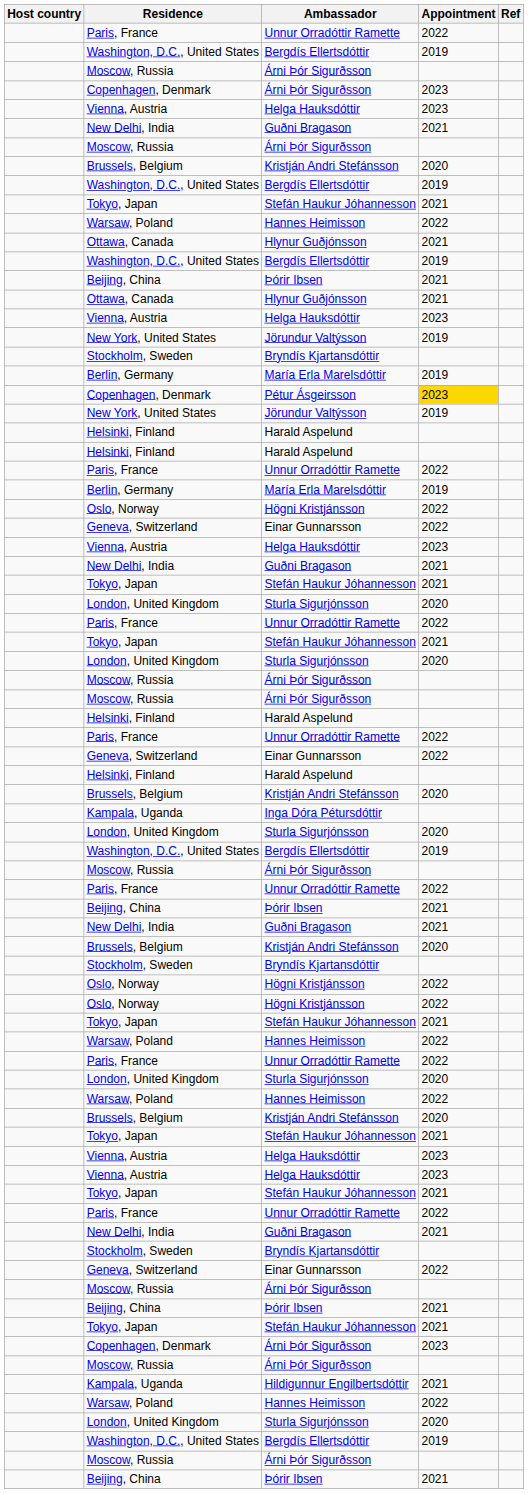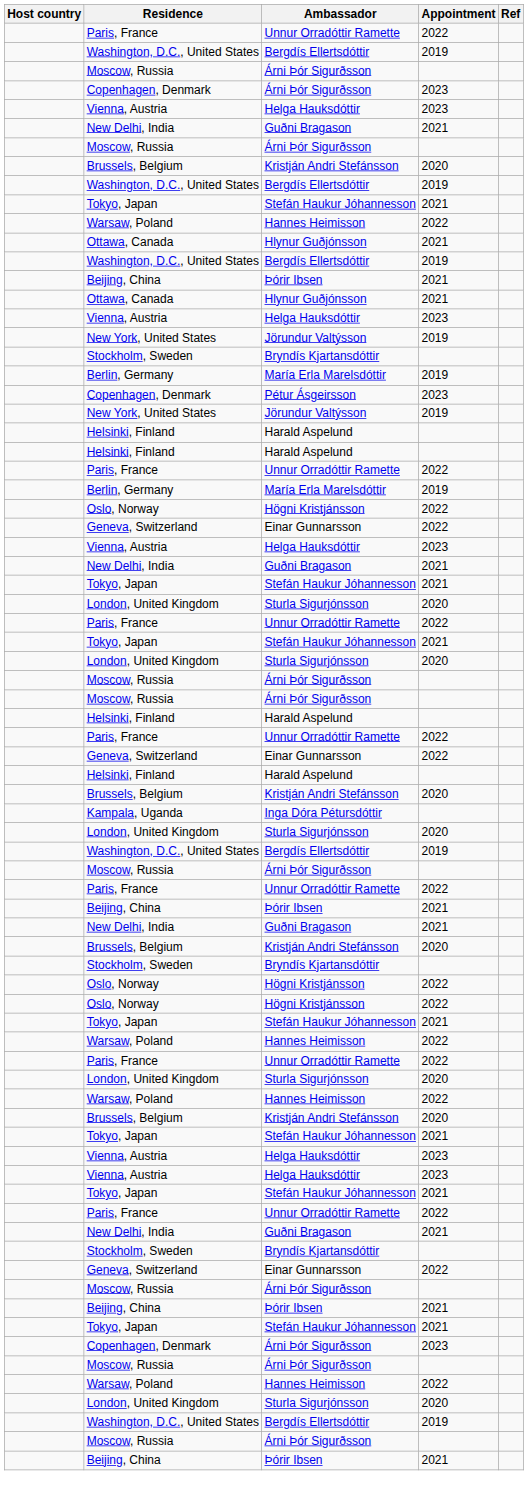 <table class="sortable wikitable">
 <tr>
 <th>Host country</th>
 <th>Residence</th>
 <th>Ambassador</th>
 <th>Appointment</th>
 <th>Ref</th>
 </tr>
 <tr>
 <td></td>
 <td><a href='#'>Paris</a>, France</td>
 <td><a href='#'>Unnur Orradóttir Ramette</a></td>
 <td>2022</td>
 <td></td>
 </tr>
 <tr>
 <td></td>
 <td><a href='#'>Washington, D.C.</a>, United States</td>
 <td><a href='#'>Bergdís Ellertsdóttir</a></td>
 <td>2019</td>
 <td></td>
 </tr>
 <tr>
 <td></td>
 <td><a href='#'>Moscow</a>, Russia</td>
 <td><a href='#'>Árni Þór Sigurðsson</a></td>
 <td></td>
 <td></td>
 </tr>
 <tr>
 <td></td>
 <td><a href='#'>Copenhagen</a>, Denmark</td>
 <td><a href='#'>Árni Þór Sigurðsson</a></td>
 <td>2023</td>
 <td></td>
 </tr>
 <tr>
 <td></td>
 <td><a href='#'>Vienna</a>, Austria</td>
 <td><a href='#'>Helga Hauksdóttir</a></td>
 <td>2023</td>
 <td></td>
 </tr>
 <tr>
 <td></td>
 <td><a href='#'>New Delhi</a>, India</td>
 <td><a href='#'>Guðni Bragason</a></td>
 <td>2021</td>
 <td></td>
 </tr>
 <tr>
 <td></td>
 <td><a href='#'>Moscow</a>, Russia</td>
 <td><a href='#'>Árni Þór Sigurðsson</a></td>
 <td></td>
 <td></td>
 </tr>
 <tr>
 <td></td>
 <td><a href='#'>Brussels</a>, Belgium</td>
 <td><a href='#'>Kristján Andri Stefánsson</a></td>
 <td>2020</td>
 <td></td>
 </tr>
 <tr>
 <td></td>
 <td><a href='#'>Washington, D.C.</a>, United States</td>
 <td><a href='#'>Bergdís Ellertsdóttir</a></td>
 <td>2019</td>
 <td></td>
 </tr>
 <tr>
 <td></td>
 <td><a href='#'>Tokyo</a>, Japan</td>
 <td><a href='#'>Stefán Haukur Jóhannesson</a></td>
 <td>2021</td>
 <td></td>
 </tr>
 <tr>
 <td></td>
 <td><a href='#'>Warsaw</a>, Poland</td>
 <td><a href='#'>Hannes Heimisson</a></td>
 <td>2022</td>
 <td></td>
 </tr>
 <tr>
 <td></td>
 <td><a href='#'>Ottawa</a>, Canada</td>
 <td><a href='#'>Hlynur Guðjónsson</a></td>
 <td>2021</td>
 <td></td>
 </tr>
 <tr>
 <td></td>
 <td><a href='#'>Washington, D.C.</a>, United States</td>
 <td><a href='#'>Bergdís Ellertsdóttir</a></td>
 <td>2019</td>
 <td></td>
 </tr>
 <tr>
 <td></td>
 <td><a href='#'>Beijing</a>, China</td>
 <td><a href='#'>Þórir Ibsen</a></td>
 <td>2021</td>
 <td></td>
 </tr>
 <tr>
 <td></td>
 <td><a href='#'>Ottawa</a>, Canada</td>
 <td><a href='#'>Hlynur Guðjónsson</a></td>
 <td>2021</td>
 <td></td>
 </tr>
 <tr>
 <td></td>
 <td><a href='#'>Vienna</a>, Austria</td>
 <td><a href='#'>Helga Hauksdóttir</a></td>
 <td>2023</td>
 <td></td>
 </tr>
 <tr>
 <td></td>
 <td><a href='#'>New York</a>, United States</td>
 <td><a href='#'>Jörundur Valtýsson</a></td>
 <td>2019</td>
 <td></td>
 </tr>
 <tr>
 <td></td>
 <td><a href='#'>Stockholm</a>, Sweden</td>
 <td><a href='#'>Bryndís Kjartansdóttir</a></td>
 <td></td>
 <td></td>
 </tr>
 <tr>
 <td></td>
 <td><a href='#'>Berlin</a>, Germany</td>
 <td><a href='#'>María Erla Marelsdóttir</a></td>
 <td>2019</td>
 <td></td>
 </tr>
 <tr>
 <td></td>
 <td><a href='#'>Copenhagen</a>, Denmark</td>
 <td><a href='#'>Pétur Ásgeirsson</a></td>
-<td style="background: gold;">2023</td>
+<td>2023</td>
 <td></td>
 </tr>
 <tr>
 <td></td>
 <td><a href='#'>New York</a>, United States</td>
 <td><a href='#'>Jörundur Valtýsson</a></td>
 <td>2019</td>
 <td></td>
 </tr>
 <tr>
 <td></td>
 <td><a href='#'>Helsinki</a>, Finland</td>
 <td>Harald Aspelund</td>
 <td></td>
 <td></td>
 </tr>
 <tr>
 <td></td>
 <td><a href='#'>Helsinki</a>, Finland</td>
 <td>Harald Aspelund</td>
 <td></td>
 <td></td>
 </tr>
 <tr>
 <td></td>
 <td><a href='#'>Paris</a>, France</td>
 <td><a href='#'>Unnur Orradóttir Ramette</a></td>
 <td>2022</td>
 <td></td>
 </tr>
 <tr>
 <td></td>
 <td><a href='#'>Berlin</a>, Germany</td>
 <td><a href='#'>María Erla Marelsdóttir</a></td>
 <td>2019</td>
 <td></td>
 </tr>
 <tr>
 <td></td>
 <td><a href='#'>Oslo</a>, Norway</td>
 <td><a href='#'>Högni Kristjánsson</a></td>
 <td>2022</td>
 <td></td>
 </tr>
 <tr>
 <td></td>
 <td><a href='#'>Geneva</a>, Switzerland</td>
 <td>Einar Gunnarsson</td>
 <td>2022</td>
 <td></td>
 </tr>
 <tr>
 <td></td>
 <td><a href='#'>Vienna</a>, Austria</td>
 <td><a href='#'>Helga Hauksdóttir</a></td>
 <td>2023</td>
 <td></td>
 </tr>
 <tr>
 <td></td>
 <td><a href='#'>New Delhi</a>, India</td>
 <td><a href='#'>Guðni Bragason</a></td>
 <td>2021</td>
 <td></td>
 </tr>
 <tr>
 <td></td>
 <td><a href='#'>Tokyo</a>, Japan</td>
 <td><a href='#'>Stefán Haukur Jóhannesson</a></td>
 <td>2021</td>
 <td></td>
 </tr>
 <tr>
 <td></td>
 <td><a href='#'>London</a>, United Kingdom</td>
 <td><a href='#'>Sturla Sigurjónsson</a></td>
 <td>2020</td>
 <td></td>
 </tr>
 <tr>
 <td></td>
 <td><a href='#'>Paris</a>, France</td>
 <td><a href='#'>Unnur Orradóttir Ramette</a></td>
 <td>2022</td>
 <td></td>
 </tr>
 <tr>
 <td></td>
 <td><a href='#'>Tokyo</a>, Japan</td>
 <td><a href='#'>Stefán Haukur Jóhannesson</a></td>
 <td>2021</td>
 <td></td>
 </tr>
 <tr>
 <td></td>
 <td><a href='#'>London</a>, United Kingdom</td>
 <td><a href='#'>Sturla Sigurjónsson</a></td>
 <td>2020</td>
 <td></td>
 </tr>
 <tr>
 <td></td>
 <td><a href='#'>Moscow</a>, Russia</td>
 <td><a href='#'>Árni Þór Sigurðsson</a></td>
 <td></td>
 <td></td>
 </tr>
 <tr>
 <td></td>
 <td><a href='#'>Moscow</a>, Russia</td>
 <td><a href='#'>Árni Þór Sigurðsson</a></td>
 <td></td>
 <td></td>
 </tr>
 <tr>
 <td></td>
 <td><a href='#'>Helsinki</a>, Finland</td>
 <td>Harald Aspelund</td>
 <td></td>
 <td></td>
 </tr>
 <tr>
 <td></td>
 <td><a href='#'>Paris</a>, France</td>
 <td><a href='#'>Unnur Orradóttir Ramette</a></td>
 <td>2022</td>
 <td></td>
 </tr>
 <tr>
 <td></td>
 <td><a href='#'>Geneva</a>, Switzerland</td>
 <td>Einar Gunnarsson</td>
 <td>2022</td>
 <td></td>
 </tr>
 <tr>
 <td></td>
 <td><a href='#'>Helsinki</a>, Finland</td>
 <td>Harald Aspelund</td>
 <td></td>
 <td></td>
 </tr>
 <tr>
 <td></td>
 <td><a href='#'>Brussels</a>, Belgium</td>
 <td><a href='#'>Kristján Andri Stefánsson</a></td>
 <td>2020</td>
 <td></td>
 </tr>
 <tr>
 <td></td>
 <td><a href='#'>Kampala</a>, Uganda</td>
 <td><a href='#'>Inga Dóra Pétursdóttir</a></td>
 <td></td>
 <td></td>
 </tr>
 <tr>
 <td></td>
 <td><a href='#'>London</a>, United Kingdom</td>
 <td><a href='#'>Sturla Sigurjónsson</a></td>
 <td>2020</td>
 <td></td>
 </tr>
 <tr>
 <td></td>
 <td><a href='#'>Washington, D.C.</a>, United States</td>
 <td><a href='#'>Bergdís Ellertsdóttir</a></td>
 <td>2019</td>
 <td></td>
 </tr>
 <tr>
 <td></td>
 <td><a href='#'>Moscow</a>, Russia</td>
 <td><a href='#'>Árni Þór Sigurðsson</a></td>
 <td></td>
 <td></td>
 </tr>
 <tr>
 <td></td>
 <td><a href='#'>Paris</a>, France</td>
 <td><a href='#'>Unnur Orradóttir Ramette</a></td>
 <td>2022</td>
 <td></td>
 </tr>
 <tr>
 <td></td>
 <td><a href='#'>Beijing</a>, China</td>
 <td><a href='#'>Þórir Ibsen</a></td>
 <td>2021</td>
 <td></td>
 </tr>
 <tr>
 <td></td>
 <td><a href='#'>New Delhi</a>, India</td>
 <td><a href='#'>Guðni Bragason</a></td>
 <td>2021</td>
 <td></td>
 </tr>
 <tr>
 <td></td>
 <td><a href='#'>Brussels</a>, Belgium</td>
 <td><a href='#'>Kristján Andri Stefánsson</a></td>
 <td>2020</td>
 <td></td>
 </tr>
 <tr>
 <td></td>
 <td><a href='#'>Stockholm</a>, Sweden</td>
 <td><a href='#'>Bryndís Kjartansdóttir</a></td>
 <td></td>
 <td></td>
 </tr>
 <tr>
 <td></td>
 <td><a href='#'>Oslo</a>, Norway</td>
 <td><a href='#'>Högni Kristjánsson</a></td>
 <td>2022</td>
 <td></td>
 </tr>
 <tr>
 <td></td>
 <td><a href='#'>Oslo</a>, Norway</td>
 <td><a href='#'>Högni Kristjánsson</a></td>
 <td>2022</td>
 <td></td>
 </tr>
 <tr>
 <td></td>
 <td><a href='#'>Tokyo</a>, Japan</td>
 <td><a href='#'>Stefán Haukur Jóhannesson</a></td>
 <td>2021</td>
 <td></td>
 </tr>
 <tr>
 <td></td>
 <td><a href='#'>Warsaw</a>, Poland</td>
 <td><a href='#'>Hannes Heimisson</a></td>
 <td>2022</td>
 <td></td>
 </tr>
 <tr>
 <td></td>
 <td><a href='#'>Paris</a>, France</td>
 <td><a href='#'>Unnur Orradóttir Ramette</a></td>
 <td>2022</td>
 <td></td>
 </tr>
 <tr>
 <td></td>
 <td><a href='#'>London</a>, United Kingdom</td>
 <td><a href='#'>Sturla Sigurjónsson</a></td>
 <td>2020</td>
 <td></td>
 </tr>
 <tr>
 <td></td>
 <td><a href='#'>Warsaw</a>, Poland</td>
 <td><a href='#'>Hannes Heimisson</a></td>
 <td>2022</td>
 <td></td>
 </tr>
 <tr>
 <td></td>
 <td><a href='#'>Brussels</a>, Belgium</td>
 <td><a href='#'>Kristján Andri Stefánsson</a></td>
 <td>2020</td>
 <td></td>
 </tr>
 <tr>
 <td></td>
 <td><a href='#'>Tokyo</a>, Japan</td>
 <td><a href='#'>Stefán Haukur Jóhannesson</a></td>
 <td>2021</td>
 <td></td>
 </tr>
 <tr>
 <td></td>
 <td><a href='#'>Vienna</a>, Austria</td>
 <td><a href='#'>Helga Hauksdóttir</a></td>
 <td>2023</td>
 <td></td>
 </tr>
 <tr>
 <td></td>
 <td><a href='#'>Vienna</a>, Austria</td>
 <td><a href='#'>Helga Hauksdóttir</a></td>
 <td>2023</td>
 <td></td>
 </tr>
 <tr>
 <td></td>
 <td><a href='#'>Tokyo</a>, Japan</td>
 <td><a href='#'>Stefán Haukur Jóhannesson</a></td>
 <td>2021</td>
 <td></td>
 </tr>
 <tr>
 <td></td>
 <td><a href='#'>Paris</a>, France</td>
 <td><a href='#'>Unnur Orradóttir Ramette</a></td>
 <td>2022</td>
 <td></td>
 </tr>
 <tr>
 <td></td>
 <td><a href='#'>New Delhi</a>, India</td>
 <td><a href='#'>Guðni Bragason</a></td>
 <td>2021</td>
 <td></td>
 </tr>
 <tr>
 <td></td>
 <td><a href='#'>Stockholm</a>, Sweden</td>
 <td><a href='#'>Bryndís Kjartansdóttir</a></td>
 <td></td>
 <td></td>
 </tr>
 <tr>
 <td></td>
 <td><a href='#'>Geneva</a>, Switzerland</td>
 <td>Einar Gunnarsson</td>
 <td>2022</td>
 <td></td>
 </tr>
 <tr>
 <td></td>
 <td><a href='#'>Moscow</a>, Russia</td>
 <td><a href='#'>Árni Þór Sigurðsson</a></td>
 <td></td>
 <td></td>
 </tr>
 <tr>
 <td></td>
 <td><a href='#'>Beijing</a>, China</td>
 <td><a href='#'>Þórir Ibsen</a></td>
 <td>2021</td>
 <td></td>
 </tr>
 <tr>
 <td></td>
 <td><a href='#'>Tokyo</a>, Japan</td>
 <td><a href='#'>Stefán Haukur Jóhannesson</a></td>
 <td>2021</td>
 <td></td>
 </tr>
 <tr>
 <td></td>
 <td><a href='#'>Copenhagen</a>, Denmark</td>
 <td><a href='#'>Árni Þór Sigurðsson</a></td>
 <td>2023</td>
 <td></td>
 </tr>
 <tr>
 <td></td>
 <td><a href='#'>Moscow</a>, Russia</td>
 <td><a href='#'>Árni Þór Sigurðsson</a></td>
 <td></td>
 <td></td>
 </tr>
 <tr>
 <td></td>
-<td><a href='#'>Kampala</a>, Uganda</td>
-<td><a href='#'>Hildigunnur Engilbertsdóttir</a></td>
-<td>2021</td>
-<td></td>
-</tr>
-<tr>
-<td></td>
 <td><a href='#'>Warsaw</a>, Poland</td>
 <td><a href='#'>Hannes Heimisson</a></td>
 <td>2022</td>
 <td></td>
 </tr>
 <tr>
 <td></td>
 <td><a href='#'>London</a>, United Kingdom</td>
 <td><a href='#'>Sturla Sigurjónsson</a></td>
 <td>2020</td>
 <td></td>
 </tr>
 <tr>
 <td></td>
 <td><a href='#'>Washington, D.C.</a>, United States</td>
 <td><a href='#'>Bergdís Ellertsdóttir</a></td>
 <td>2019</td>
 <td></td>
 </tr>
 <tr>
 <td></td>
 <td><a href='#'>Moscow</a>, Russia</td>
 <td><a href='#'>Árni Þór Sigurðsson</a></td>
 <td></td>
 <td></td>
 </tr>
 <tr>
 <td></td>
 <td><a href='#'>Beijing</a>, China</td>
 <td><a href='#'>Þórir Ibsen</a></td>
 <td>2021</td>
 <td></td>
 </tr>
 </table>
